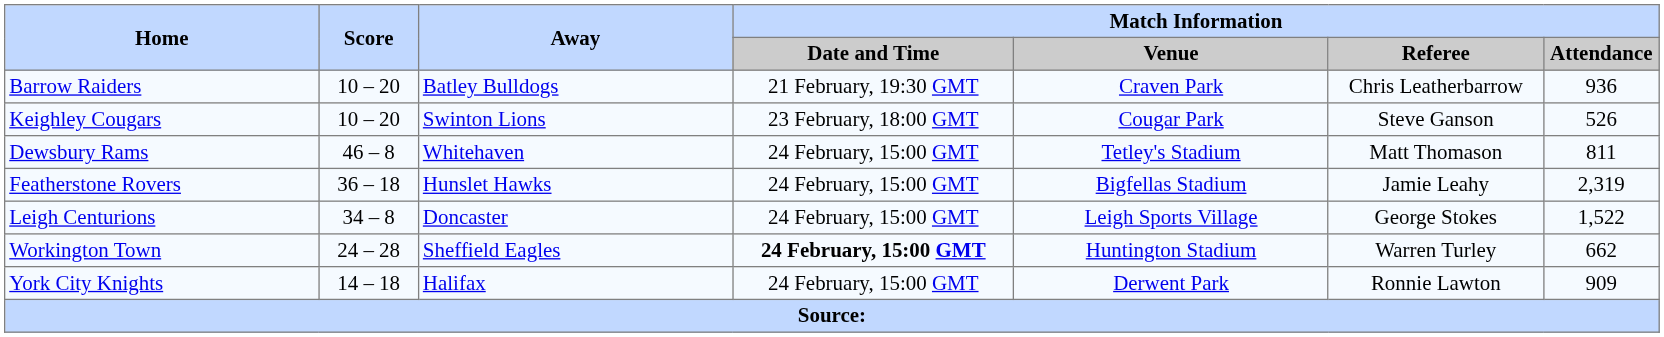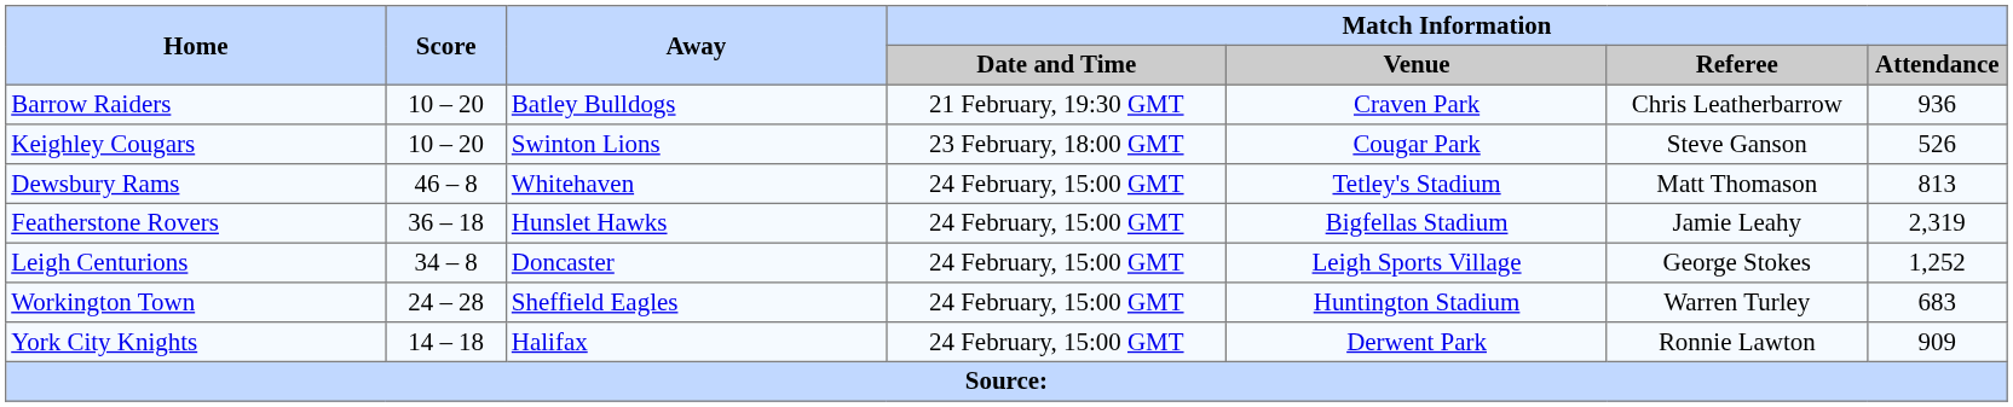 <table border="1" cellpadding="3" cellspacing="0" style="border-collapse:collapse; text-align:center; width:100%;">
 <tr style="background:#c1d8ff;">
 <th rowspan="2" style="width:19%;">Home</th>
 <th rowspan="2" style="width:6%;">Score</th>
 <th rowspan="2" style="width:19%;">Away</th>
 <th colspan=6>Match Information</th>
 </tr>
 <tr style="background:#ccc;">
 <th width=17%>Date and Time</th>
 <th width=19%>Venue</th>
 <th width=13%>Referee</th>
 <th width=7%>Attendance</th>
 </tr>
 <tr style="background:#f5faff;">
 <td align=left> <a href='#'>Barrow Raiders</a></td>
 <td>10 – 20</td>
 <td align=left> <a href='#'>Batley Bulldogs</a></td>
 <td>21 February, 19:30 <a href='#'>GMT</a></td>
 <td><a href='#'>Craven Park</a></td>
 <td>Chris Leatherbarrow</td>
 <td>936</td>
 </tr>
 <tr style="background:#f5faff;">
 <td align=left> <a href='#'>Keighley Cougars</a></td>
 <td>10 – 20</td>
 <td align=left> <a href='#'>Swinton Lions</a></td>
 <td>23 February, 18:00 <a href='#'>GMT</a></td>
 <td><a href='#'>Cougar Park</a></td>
 <td>Steve Ganson</td>
 <td>526</td>
 </tr>
 <tr style="background:#f5faff;">
 <td align=left> <a href='#'>Dewsbury Rams</a></td>
 <td>46 – 8</td>
 <td align=left> <a href='#'>Whitehaven</a></td>
 <td>24 February, 15:00 <a href='#'>GMT</a></td>
 <td><a href='#'>Tetley's Stadium</a></td>
 <td>Matt Thomason</td>
-<td>811</td>
+<td>813</td>
 </tr>
 <tr style="background:#f5faff;">
 <td align=left> <a href='#'>Featherstone Rovers</a></td>
 <td>36 – 18</td>
 <td align=left> <a href='#'>Hunslet Hawks</a></td>
 <td>24 February, 15:00 <a href='#'>GMT</a></td>
 <td><a href='#'>Bigfellas Stadium</a></td>
 <td>Jamie Leahy</td>
 <td>2,319</td>
 </tr>
 <tr style="background:#f5faff;">
 <td align=left> <a href='#'>Leigh Centurions</a></td>
 <td>34 – 8</td>
 <td align=left> <a href='#'>Doncaster</a></td>
 <td>24 February, 15:00 <a href='#'>GMT</a></td>
 <td><a href='#'>Leigh Sports Village</a></td>
 <td>George Stokes</td>
-<td>1,522</td>
+<td>1,252</td>
 </tr>
 <tr style="background:#f5faff;">
 <td align=left> <a href='#'>Workington Town</a></td>
 <td>24 – 28</td>
 <td align=left> <a href='#'>Sheffield Eagles</a></td>
-<td><strong>24 February, 15:00 <a href='#'>GMT</a></strong></td>
+<td>24 February, 15:00 <a href='#'>GMT</a></td>
 <td><a href='#'>Huntington Stadium</a></td>
 <td>Warren Turley</td>
-<td>662</td>
+<td>683</td>
 </tr>
 <tr style="background:#f5faff;">
 <td align=left> <a href='#'>York City Knights</a></td>
 <td>14 – 18</td>
 <td align=left> <a href='#'>Halifax</a></td>
 <td>24 February, 15:00 <a href='#'>GMT</a></td>
 <td><a href='#'>Derwent Park</a></td>
 <td>Ronnie Lawton</td>
 <td>909</td>
 </tr>
 <tr style="background:#c1d8ff;">
 <th colspan=12>Source:</th>
 </tr>
 </table>
